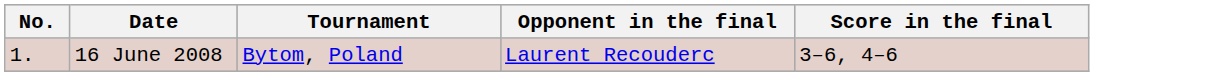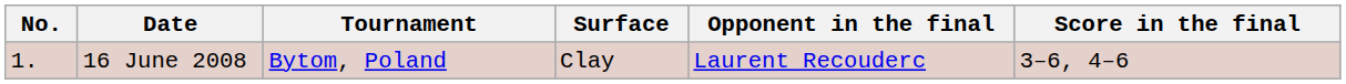 <table class="wikitable">
 <tr>
 <th width=35>No.</th>
 <th width=100>Date</th>
 <th width=160>Tournament</th>
+<th width=70>Surface</th>
 <th width=180>Opponent in the final</th>
 <th width=180>Score in the final</th>
 </tr>
 <tr bgcolor="#e5d1cb">
 <td>1.</td>
 <td>16 June 2008</td>
 <td><a href='#'>Bytom</a>, <a href='#'>Poland</a></td>
+<td>Clay</td>
 <td> <a href='#'>Laurent Recouderc</a></td>
 <td>3–6, 4–6</td>
 </tr>
 </table>
